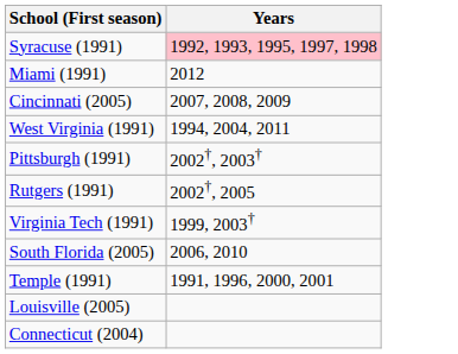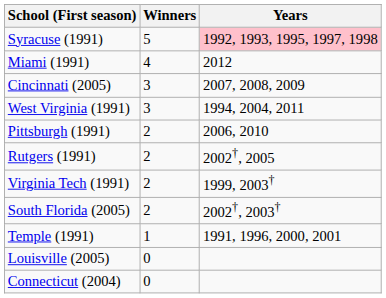 <table class=wikitable>
 <tr>
 <th>School (First season)</th>
+<th>Winners</th>
 <th>Years</th>
 </tr>
 <tr>
 <td><a href='#'>Syracuse</a> (1991)</td>
+<td>5</td>
 <td style="background: pink;">1992, 1993, 1995, 1997, 1998</td>
 </tr>
 <tr>
 <td><a href='#'>Miami</a> (1991)</td>
+<td>4</td>
 <td>2012</td>
 </tr>
 <tr>
 <td><a href='#'>Cincinnati</a> (2005)</td>
+<td>3</td>
 <td>2007, 2008, 2009</td>
 </tr>
 <tr>
 <td><a href='#'>West Virginia</a> (1991)</td>
+<td>3</td>
 <td>1994, 2004, 2011</td>
 </tr>
 <tr>
 <td><a href='#'>Pittsburgh</a> (1991)</td>
-<td>2002<sup>†</sup>, 2003<sup>†</sup></td>
+<td>2</td>
+<td>2006, 2010</td>
 </tr>
 <tr>
 <td><a href='#'>Rutgers</a> (1991)</td>
+<td>2</td>
 <td>2002<sup>†</sup>, 2005</td>
 </tr>
 <tr>
 <td><a href='#'>Virginia Tech</a> (1991)</td>
+<td>2</td>
 <td>1999, 2003<sup>†</sup></td>
 </tr>
 <tr>
 <td><a href='#'>South Florida</a> (2005)</td>
-<td>2006, 2010</td>
+<td>2</td>
+<td>2002<sup>†</sup>, 2003<sup>†</sup></td>
 </tr>
 <tr>
 <td><a href='#'>Temple</a> (1991)</td>
+<td>1</td>
 <td>1991, 1996, 2000, 2001</td>
 </tr>
 <tr>
 <td><a href='#'>Louisville</a> (2005)</td>
+<td>0</td>
 <td></td>
 </tr>
 <tr>
 <td><a href='#'>Connecticut</a> (2004)</td>
+<td>0</td>
 <td></td>
 </tr>
 </table>
